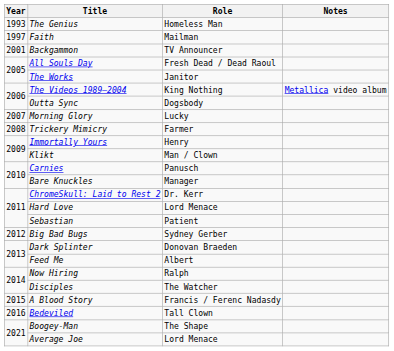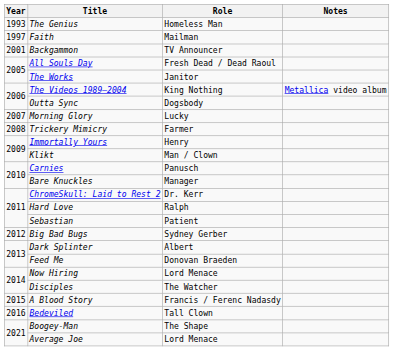 <table class="wikitable sortable">
 <tr>
 <th>Year</th>
 <th>Title</th>
 <th>Role</th>
 <th>Notes</th>
 </tr>
 <tr>
 <td>1993</td>
 <td><em>The Genius</em></td>
 <td>Homeless Man</td>
 <td></td>
 </tr>
 <tr>
 <td>1997</td>
 <td><em>Faith</em></td>
 <td>Mailman</td>
 <td></td>
 </tr>
 <tr>
 <td>2001</td>
 <td><em>Backgammon</em></td>
 <td>TV Announcer</td>
 <td></td>
 </tr>
 <tr>
 <td rowspan=2>2005</td>
 <td><a href='#'><em>All Souls Day</em></a></td>
 <td>Fresh Dead / Dead Raoul</td>
 <td></td>
 </tr>
 <tr>
 <td><a href='#'><em>The Works</em></a></td>
 <td>Janitor</td>
 <td></td>
 </tr>
 <tr>
 <td rowspan=2>2006</td>
 <td><em><a href='#'>The Videos 1989–2004</a></em></td>
 <td>King Nothing</td>
 <td><a href='#'>Metallica</a> video album</td>
 </tr>
 <tr>
 <td><em>Outta Sync</em></td>
 <td>Dogsbody</td>
 <td></td>
 </tr>
 <tr>
 <td>2007</td>
 <td><em>Morning Glory</em></td>
 <td>Lucky</td>
 <td></td>
 </tr>
 <tr>
 <td>2008</td>
 <td><em>Trickery Mimicry</em></td>
 <td>Farmer</td>
 <td></td>
 </tr>
 <tr>
 <td rowspan=2>2009</td>
 <td><em><a href='#'>Immortally Yours</a></em></td>
 <td>Henry</td>
 <td></td>
 </tr>
 <tr>
 <td><em>Klikt</em></td>
 <td>Man / Clown</td>
 <td></td>
 </tr>
 <tr>
 <td rowspan=2>2010</td>
 <td><a href='#'><em>Carnies</em></a></td>
 <td>Panusch</td>
 <td></td>
 </tr>
 <tr>
 <td><em>Bare Knuckles</em></td>
 <td>Manager</td>
 <td></td>
 </tr>
 <tr>
 <td rowspan=3>2011</td>
 <td><em><a href='#'>ChromeSkull: Laid to Rest 2</a></em></td>
 <td>Dr. Kerr</td>
 <td></td>
 </tr>
 <tr>
 <td><em>Hard Love</em></td>
-<td>Lord Menace</td>
+<td>Ralph</td>
 <td></td>
 </tr>
 <tr>
 <td><em>Sebastian</em></td>
 <td>Patient</td>
 <td></td>
 </tr>
 <tr>
 <td>2012</td>
 <td><em>Big Bad Bugs</em></td>
 <td>Sydney Gerber</td>
 <td></td>
 </tr>
 <tr>
 <td rowspan=2>2013</td>
 <td><em>Dark Splinter</em></td>
-<td>Donovan Braeden</td>
+<td>Albert</td>
 <td></td>
 </tr>
 <tr>
 <td><em>Feed Me</em></td>
-<td>Albert</td>
+<td>Donovan Braeden</td>
 <td></td>
 </tr>
 <tr>
 <td rowspan=2>2014</td>
 <td><em>Now Hiring</em></td>
-<td>Ralph</td>
+<td>Lord Menace</td>
 <td></td>
 </tr>
 <tr>
 <td><em>Disciples</em></td>
 <td>The Watcher</td>
 <td></td>
 </tr>
 <tr>
 <td>2015</td>
 <td><em>A Blood Story</em></td>
 <td>Francis / Ferenc Nadasdy</td>
 <td></td>
 </tr>
 <tr>
 <td>2016</td>
 <td><a href='#'><em>Bedeviled</em></a></td>
 <td>Tall Clown</td>
 <td></td>
 </tr>
 <tr>
 <td rowspan=2>2021</td>
 <td><em>Boogey-Man</em></td>
 <td>The Shape</td>
 <td></td>
 </tr>
 <tr>
 <td><em>Average Joe</em></td>
 <td>Lord Menace</td>
 <td></td>
 </tr>
 </table>
